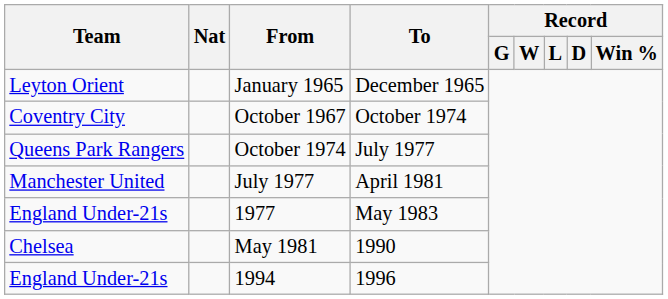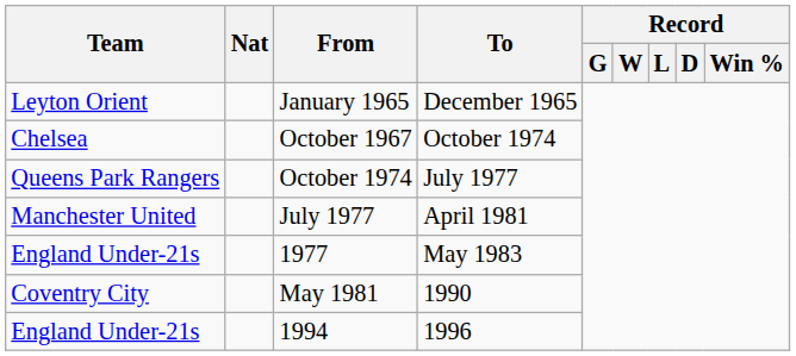 <table class="wikitable" style="text-align:center">
 <tr>
 <th rowspan="2">Team</th>
 <th rowspan="2">Nat</th>
 <th rowspan="2">From</th>
 <th rowspan="2">To</th>
 <th colspan="5">Record</th>
 </tr>
 <tr>
 <th>G</th>
 <th>W</th>
 <th>L</th>
 <th>D</th>
 <th>Win %</th>
 </tr>
 <tr>
 <td align=left><a href='#'>Leyton Orient</a></td>
 <td></td>
 <td align=left>January 1965</td>
 <td align=left>December 1965<br></td>
 </tr>
 <tr>
-<td align=left><a href='#'>Coventry City</a></td>
+<td align=left><a href='#'>Chelsea</a></td>
 <td></td>
 <td align=left>October 1967</td>
 <td align=left>October 1974<br></td>
 </tr>
 <tr>
 <td align=left><a href='#'>Queens Park Rangers</a></td>
 <td></td>
 <td align=left>October 1974</td>
 <td align=left>July 1977<br></td>
 </tr>
 <tr>
 <td align=left><a href='#'>Manchester United</a></td>
 <td></td>
 <td align=left>July 1977</td>
 <td align=left>April 1981<br></td>
 </tr>
 <tr>
 <td align=left><a href='#'>England Under-21s</a></td>
 <td></td>
 <td align=left>1977</td>
 <td align=left>May 1983<br></td>
 </tr>
 <tr>
-<td align=left><a href='#'>Chelsea</a></td>
+<td align=left><a href='#'>Coventry City</a></td>
 <td></td>
 <td align=left>May 1981</td>
 <td align=left>1990<br></td>
 </tr>
 <tr>
 <td align=left><a href='#'>England Under-21s</a></td>
 <td></td>
 <td align=left>1994</td>
 <td align=left>1996<br></td>
 </tr>
 </table>
